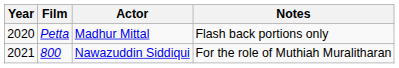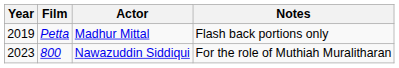 <table class="wikitable">
 <tr>
 <th>Year</th>
 <th>Film</th>
 <th>Actor</th>
 <th>Notes</th>
 </tr>
 <tr>
-<td>2020</td>
+<td>2019</td>
 <td><em><a href='#'>Petta</a></em></td>
 <td><a href='#'>Madhur Mittal</a></td>
 <td>Flash back portions only</td>
 </tr>
 <tr>
-<td>2021</td>
+<td>2023</td>
 <td><em><a href='#'>800</a></em></td>
 <td><a href='#'>Nawazuddin Siddiqui</a></td>
 <td>For the role of Muthiah Muralitharan</td>
 </tr>
 </table>
